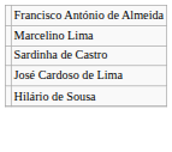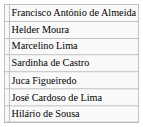 <table class="wikitable" style="text-align:left; font-size:90%">
 <tr>
 <td align=right></td>
 <td>Francisco António de Almeida</td>
+</tr>
+<tr>
+<td align=right></td>
+<td>Helder Moura</td>
 </tr>
 <tr>
 <td align=right></td>
 <td>Marcelino Lima</td>
 </tr>
 <tr>
 <td align=right></td>
 <td>Sardinha de Castro</td>
+</tr>
+<tr>
+<td align=right></td>
+<td>Juca Figueiredo</td>
 </tr>
 <tr>
 <td align=right></td>
 <td>José Cardoso de Lima</td>
 </tr>
 <tr>
 <td align=right></td>
 <td>Hilário de Sousa</td>
 </tr>
 <tr>
 </tr>
 </table>
